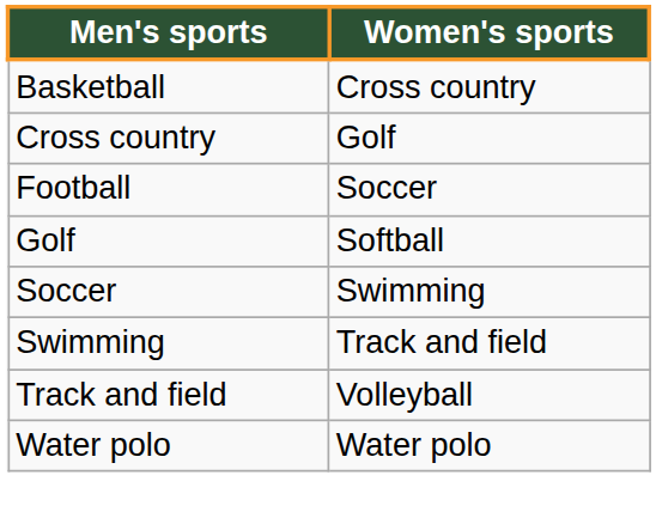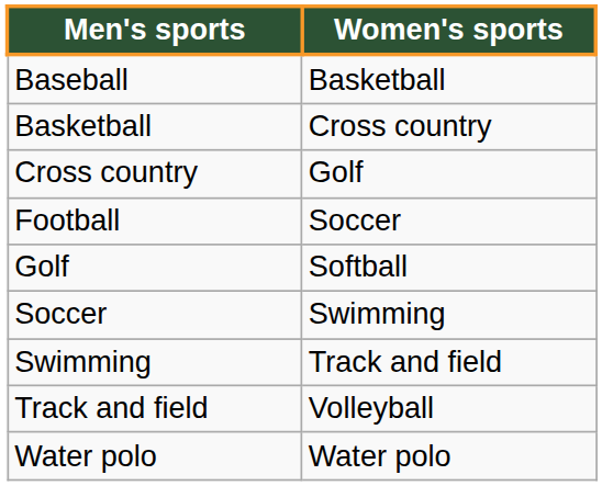 <table class="wikitable"; style="float:right; clear:right; margin-left:25px">
 <tr>
 <th width= 150px style="background:#2C5234; color:white; border:2px solid #F89828">Men's sports</th>
 <th width= 150px style="background:#2C5234; color:white; border:2px solid #F89828">Women's sports</th>
+</tr>
+<tr>
+<td>Baseball</td>
+<td>Basketball</td>
 </tr>
 <tr>
 <td>Basketball</td>
 <td>Cross country</td>
 </tr>
 <tr>
 <td>Cross country</td>
 <td>Golf</td>
 </tr>
 <tr>
 <td>Football</td>
 <td>Soccer</td>
 </tr>
 <tr>
 <td>Golf</td>
 <td>Softball</td>
 </tr>
 <tr>
 <td>Soccer</td>
 <td>Swimming</td>
 </tr>
 <tr>
 <td>Swimming</td>
 <td>Track and field</td>
 </tr>
 <tr>
 <td>Track and field</td>
 <td>Volleyball</td>
 </tr>
 <tr>
 <td>Water polo</td>
 <td>Water polo</td>
 </tr>
 </table>
